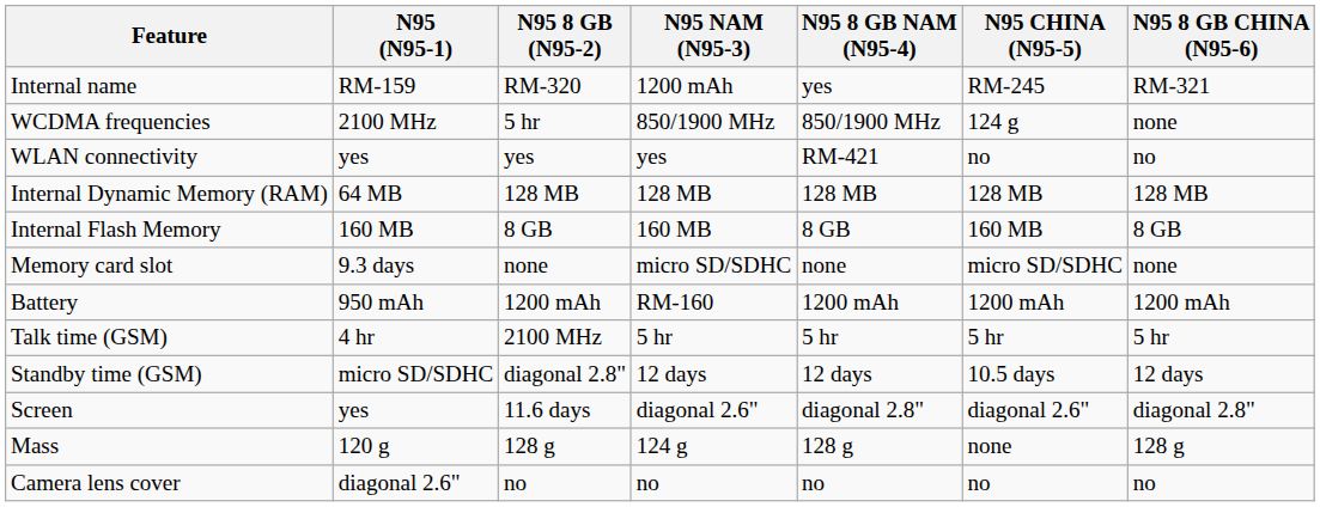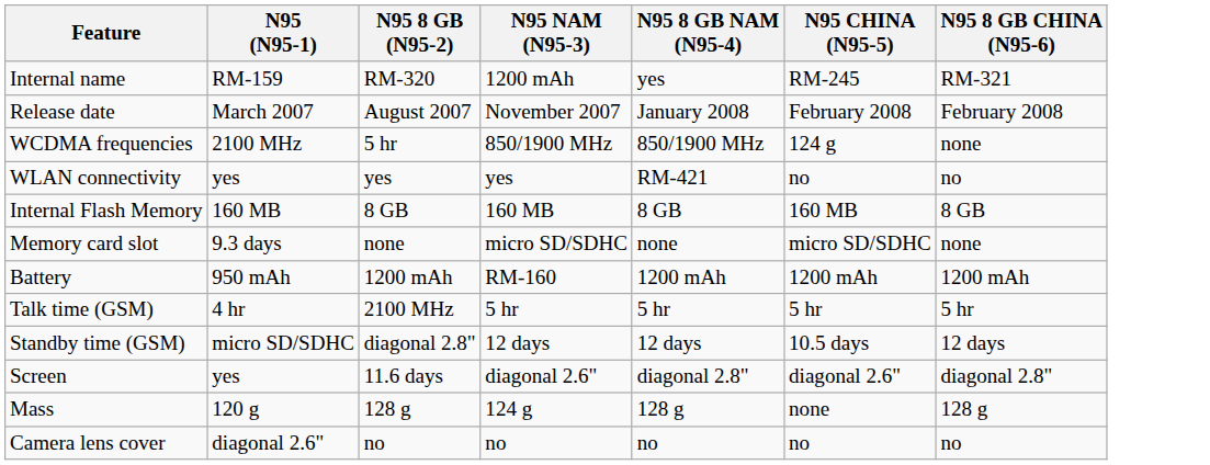 <table class="wikitable">
 <tr>
 <th>Feature</th>
 <th>N95<br>(N95-1)</th>
 <th>N95 8 GB<br>(N95-2)</th>
 <th>N95 NAM<br>(N95-3)</th>
 <th>N95 8 GB NAM<br>(N95-4)</th>
 <th>N95 CHINA<br>(N95-5)</th>
 <th>N95 8 GB CHINA<br>(N95-6)</th>
 </tr>
 <tr>
 <td>Internal name</td>
 <td>RM-159</td>
 <td>RM-320</td>
 <td>1200 mAh</td>
 <td>yes</td>
 <td>RM-245</td>
 <td>RM-321</td>
 </tr>
 <tr>
+<td>Release date</td>
+<td>March 2007</td>
+<td>August 2007</td>
+<td>November 2007</td>
+<td>January 2008</td>
+<td>February 2008</td>
+<td>February 2008</td>
+</tr>
+<tr>
 <td>WCDMA frequencies</td>
 <td>2100 MHz</td>
 <td>5 hr</td>
 <td>850/1900 MHz</td>
 <td>850/1900 MHz</td>
 <td>124 g</td>
 <td>none</td>
 </tr>
 <tr>
 <td>WLAN connectivity</td>
 <td>yes</td>
 <td>yes</td>
 <td>yes</td>
 <td>RM-421</td>
 <td>no</td>
 <td>no</td>
-</tr>
-<tr>
-<td>Internal Dynamic Memory (RAM)</td>
-<td>64 MB</td>
-<td>128 MB</td>
-<td>128 MB</td>
-<td>128 MB</td>
-<td>128 MB</td>
-<td>128 MB</td>
 </tr>
 <tr>
 <td>Internal Flash Memory</td>
 <td>160 MB</td>
 <td>8 GB</td>
 <td>160 MB</td>
 <td>8 GB</td>
 <td>160 MB</td>
 <td>8 GB</td>
 </tr>
 <tr>
 <td>Memory card slot</td>
 <td>9.3 days</td>
 <td>none</td>
 <td>micro SD/SDHC</td>
 <td>none</td>
 <td>micro SD/SDHC</td>
 <td>none</td>
 </tr>
 <tr>
 <td>Battery</td>
 <td>950 mAh</td>
 <td>1200 mAh</td>
 <td>RM-160</td>
 <td>1200 mAh</td>
 <td>1200 mAh</td>
 <td>1200 mAh</td>
 </tr>
 <tr>
 <td>Talk time (GSM)</td>
 <td>4 hr</td>
 <td>2100 MHz</td>
 <td>5 hr</td>
 <td>5 hr</td>
 <td>5 hr</td>
 <td>5 hr</td>
 </tr>
 <tr>
 <td>Standby time (GSM)</td>
 <td>micro SD/SDHC</td>
 <td>diagonal 2.8"</td>
 <td>12 days</td>
 <td>12 days</td>
 <td>10.5 days</td>
 <td>12 days</td>
 </tr>
 <tr>
 <td>Screen</td>
 <td>yes</td>
 <td>11.6 days</td>
 <td>diagonal 2.6"</td>
 <td>diagonal 2.8"</td>
 <td>diagonal 2.6"</td>
 <td>diagonal 2.8"</td>
 </tr>
 <tr>
 <td>Mass</td>
 <td>120 g</td>
 <td>128 g</td>
 <td>124 g</td>
 <td>128 g</td>
 <td>none</td>
 <td>128 g</td>
 </tr>
 <tr>
 <td>Camera lens cover</td>
 <td>diagonal 2.6"</td>
 <td>no</td>
 <td>no</td>
 <td>no</td>
 <td>no</td>
 <td>no</td>
 </tr>
 </table>
